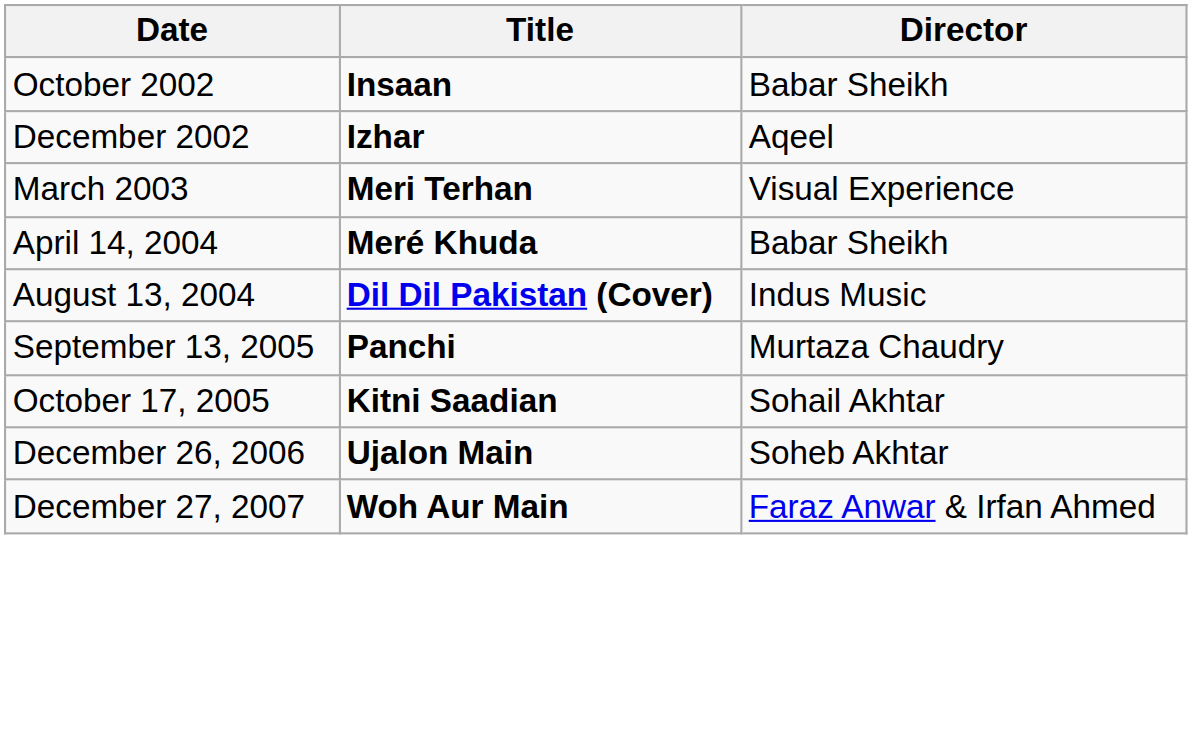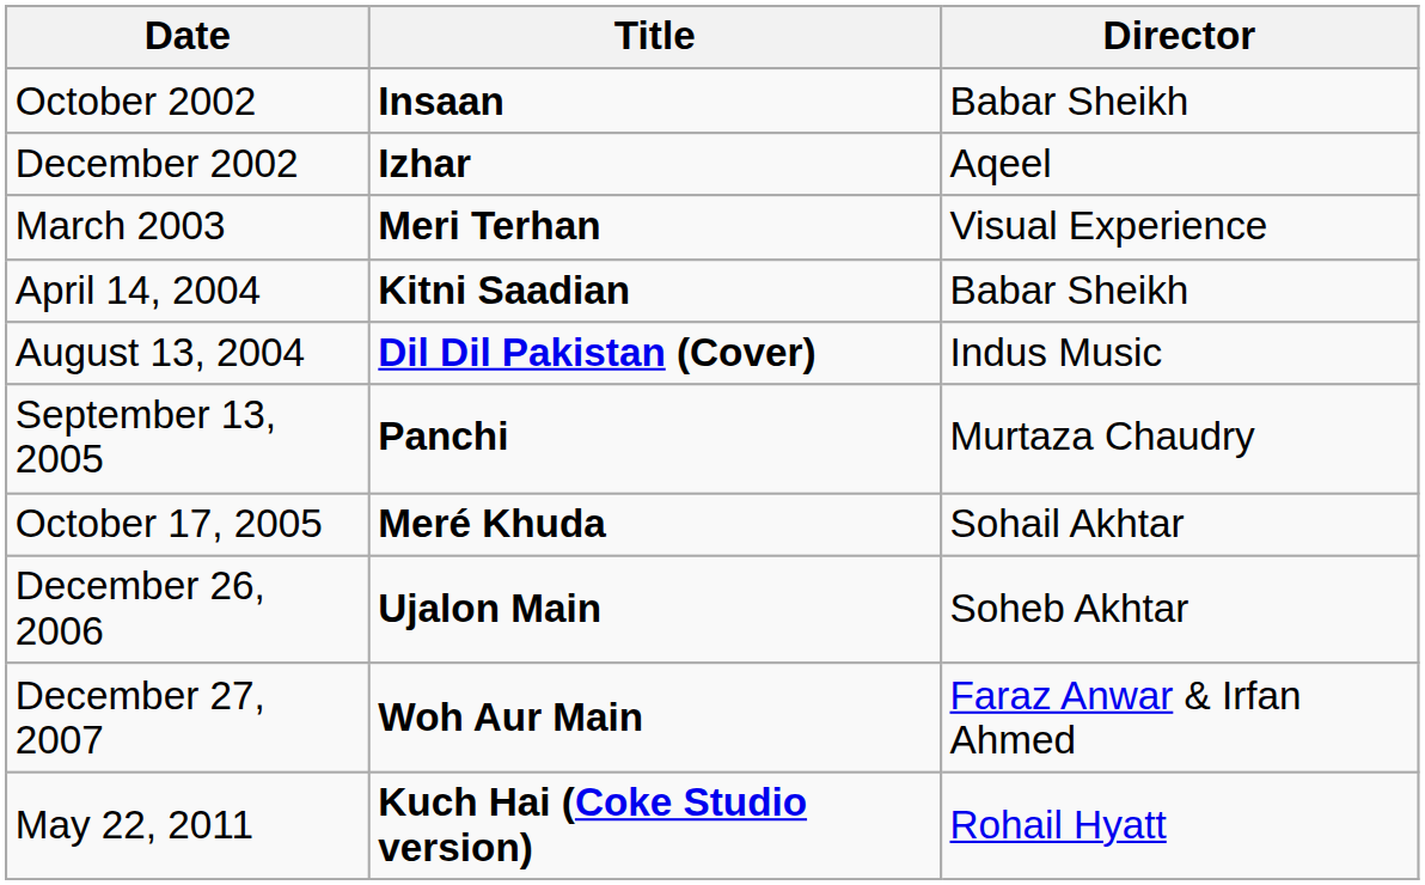 <table class="wikitable sortable" width=45%>
 <tr>
 <th>Date</th>
 <th>Title</th>
 <th>Director</th>
 </tr>
 <tr>
 <td>October 2002</td>
 <td><strong>Insaan</strong></td>
 <td>Babar Sheikh</td>
 </tr>
 <tr>
 <td>December 2002</td>
 <td><strong>Izhar</strong></td>
 <td>Aqeel</td>
 </tr>
 <tr>
 <td>March 2003</td>
 <td><strong>Meri Terhan</strong></td>
 <td>Visual Experience</td>
 </tr>
 <tr>
 <td>April 14, 2004</td>
-<td><strong>Meré Khuda</strong></td>
+<td><strong>Kitni Saadian</strong></td>
 <td>Babar Sheikh</td>
 </tr>
 <tr>
 <td>August 13, 2004</td>
 <td><strong><a href='#'>Dil Dil Pakistan</a> (Cover)</strong></td>
 <td>Indus Music</td>
 </tr>
 <tr>
 <td>September 13, 2005</td>
 <td><strong>Panchi</strong></td>
 <td>Murtaza Chaudry</td>
 </tr>
 <tr>
 <td>October 17, 2005</td>
-<td><strong>Kitni Saadian</strong></td>
+<td><strong>Meré Khuda</strong></td>
 <td>Sohail Akhtar</td>
 </tr>
 <tr>
 <td>December 26, 2006</td>
 <td><strong>Ujalon Main</strong></td>
 <td>Soheb Akhtar</td>
 </tr>
 <tr>
 <td>December 27, 2007</td>
 <td><strong>Woh Aur Main</strong></td>
 <td><a href='#'>Faraz Anwar</a> & Irfan Ahmed</td>
 </tr>
+<tr>
+<td>May 22, 2011</td>
+<td><strong>Kuch Hai (<a href='#'>Coke Studio</a> version)</strong></td>
+<td><a href='#'>Rohail Hyatt</a></td>
+</tr>
 </table>
